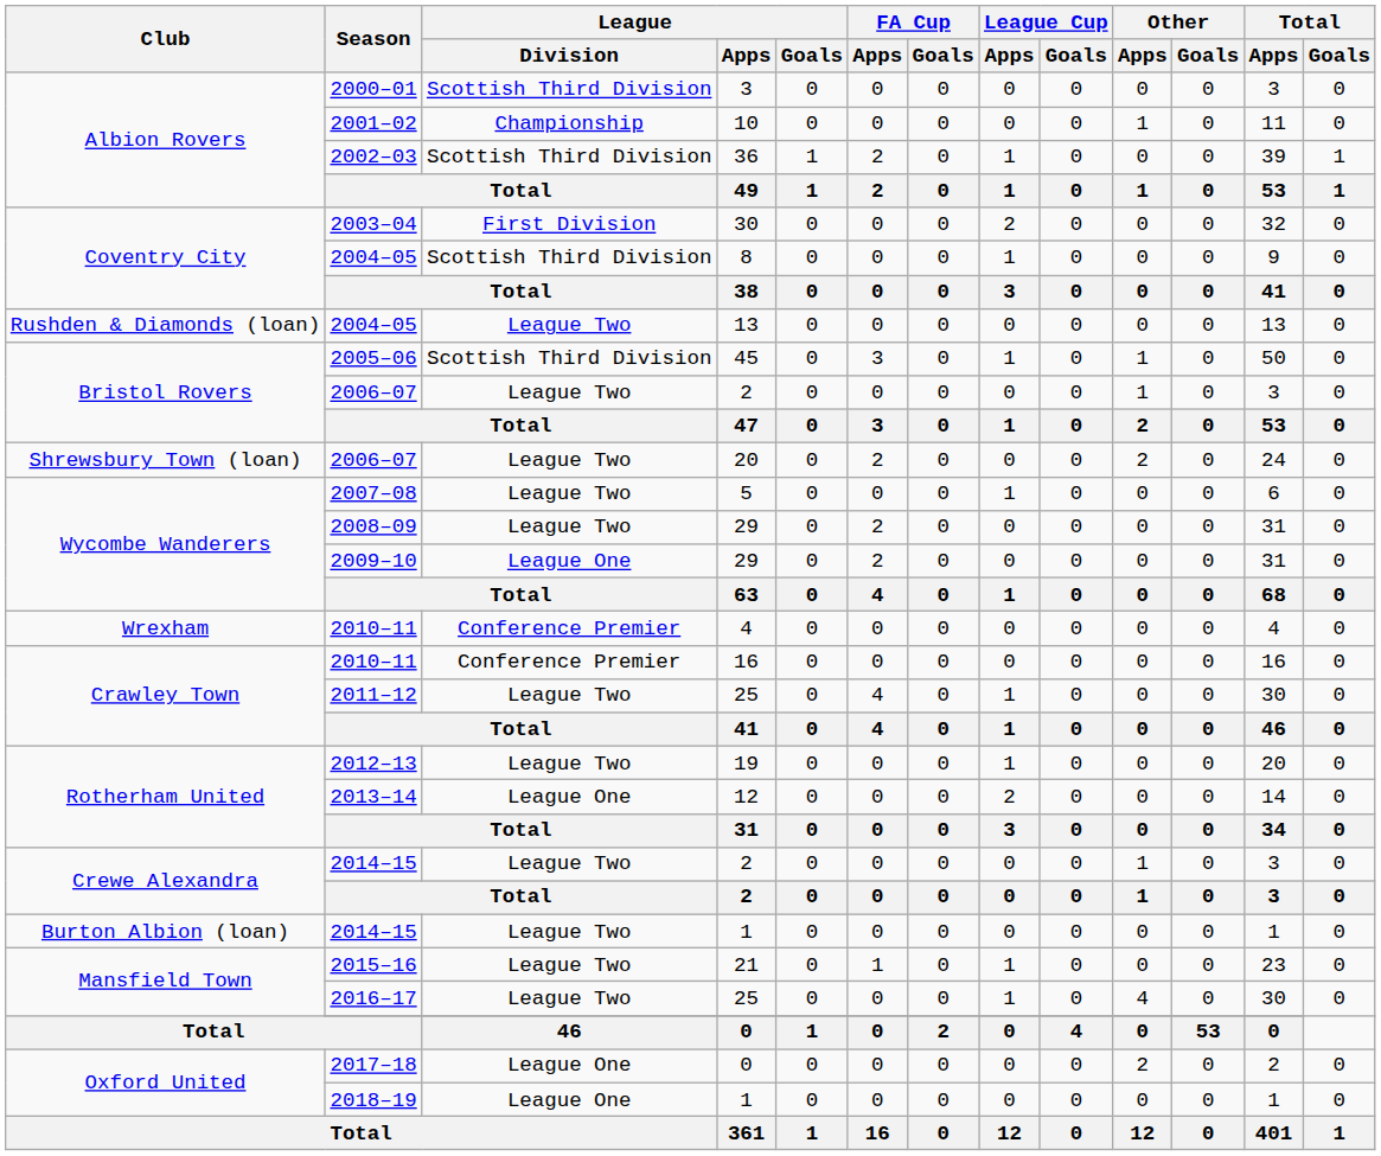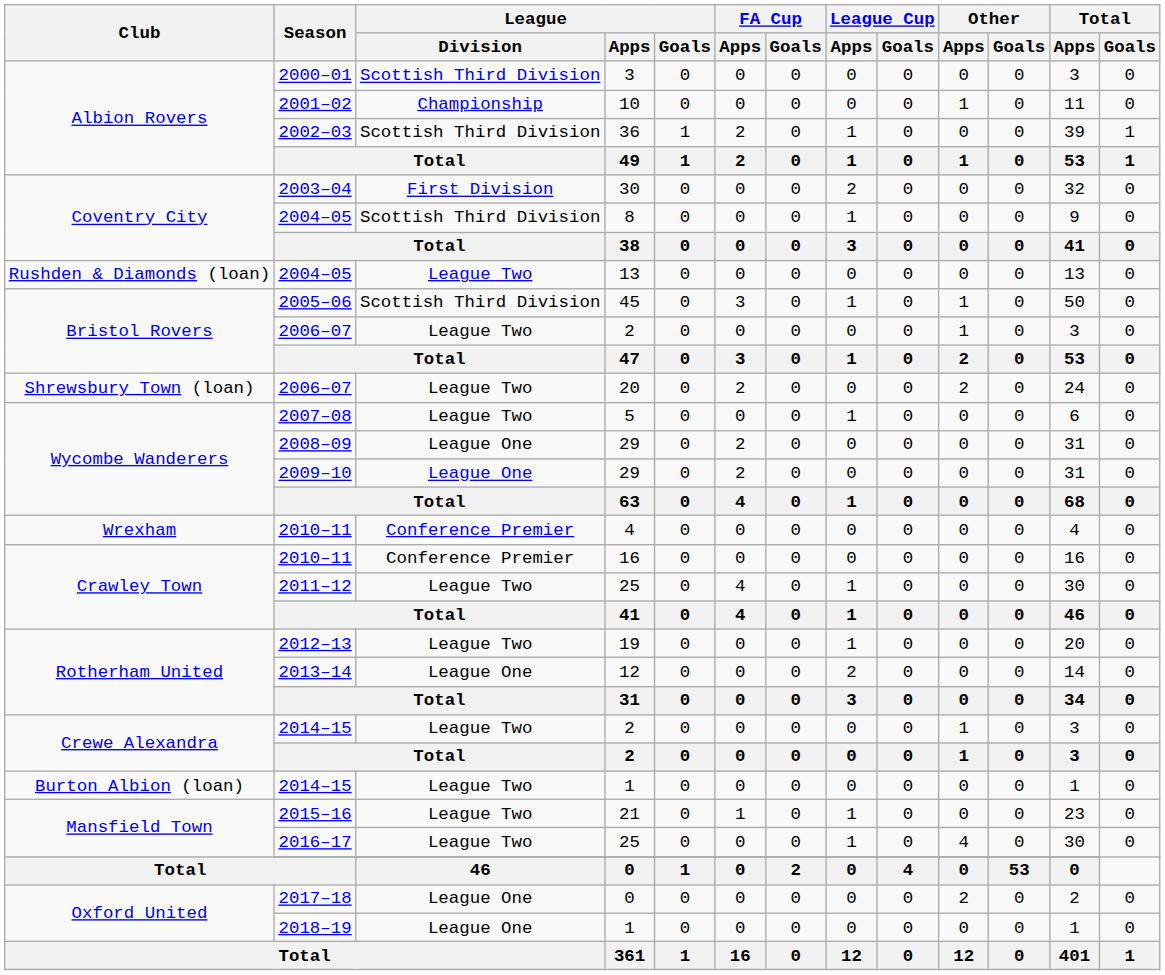 <table class="wikitable" style="text-align: center">
 <tr>
 <th rowspan=2>Club</th>
 <th rowspan=2>Season</th>
 <th colspan=3>League</th>
 <th colspan=2><a href='#'>FA Cup</a></th>
 <th colspan=2><a href='#'>League Cup</a></th>
 <th colspan=2>Other</th>
 <th colspan=2>Total</th>
 </tr>
 <tr>
 <th>Division</th>
 <th>Apps</th>
 <th>Goals</th>
 <th>Apps</th>
 <th>Goals</th>
 <th>Apps</th>
 <th>Goals</th>
 <th>Apps</th>
 <th>Goals</th>
 <th>Apps</th>
 <th>Goals</th>
 </tr>
 <tr>
 <td rowspan=4><a href='#'>Albion Rovers</a></td>
 <td><a href='#'>2000–01</a></td>
 <td><a href='#'>Scottish Third Division</a></td>
 <td>3</td>
 <td>0</td>
 <td>0</td>
 <td>0</td>
 <td>0</td>
 <td>0</td>
 <td>0</td>
 <td>0</td>
 <td>3</td>
 <td>0</td>
 </tr>
 <tr>
 <td><a href='#'>2001–02</a></td>
 <td><a href='#'>Championship</a></td>
 <td>10</td>
 <td>0</td>
 <td>0</td>
 <td>0</td>
 <td>0</td>
 <td>0</td>
 <td>1</td>
 <td>0</td>
 <td>11</td>
 <td>0</td>
 </tr>
 <tr>
 <td><a href='#'>2002–03</a></td>
 <td>Scottish Third Division</td>
 <td>36</td>
 <td>1</td>
 <td>2</td>
 <td>0</td>
 <td>1</td>
 <td>0</td>
 <td>0</td>
 <td>0</td>
 <td>39</td>
 <td>1</td>
 </tr>
 <tr>
 <th colspan=2>Total</th>
 <th>49</th>
 <th>1</th>
 <th>2</th>
 <th>0</th>
 <th>1</th>
 <th>0</th>
 <th>1</th>
 <th>0</th>
 <th>53</th>
 <th>1</th>
 </tr>
 <tr>
 <td rowspan=3><a href='#'>Coventry City</a></td>
 <td><a href='#'>2003–04</a></td>
 <td><a href='#'>First Division</a></td>
 <td>30</td>
 <td>0</td>
 <td>0</td>
 <td>0</td>
 <td>2</td>
 <td>0</td>
 <td>0</td>
 <td>0</td>
 <td>32</td>
 <td>0</td>
 </tr>
 <tr>
 <td><a href='#'>2004–05</a></td>
 <td>Scottish Third Division</td>
 <td>8</td>
 <td>0</td>
 <td>0</td>
 <td>0</td>
 <td>1</td>
 <td>0</td>
 <td>0</td>
 <td>0</td>
 <td>9</td>
 <td>0</td>
 </tr>
 <tr>
 <th colspan=2>Total</th>
 <th>38</th>
 <th>0</th>
 <th>0</th>
 <th>0</th>
 <th>3</th>
 <th>0</th>
 <th>0</th>
 <th>0</th>
 <th>41</th>
 <th>0</th>
 </tr>
 <tr>
 <td><a href='#'>Rushden & Diamonds</a> (loan)</td>
 <td><a href='#'>2004–05</a></td>
 <td><a href='#'>League Two</a></td>
 <td>13</td>
 <td>0</td>
 <td>0</td>
 <td>0</td>
 <td>0</td>
 <td>0</td>
 <td>0</td>
 <td>0</td>
 <td>13</td>
 <td>0</td>
 </tr>
 <tr>
 <td rowspan=3><a href='#'>Bristol Rovers</a></td>
 <td><a href='#'>2005–06</a></td>
 <td>Scottish Third Division</td>
 <td>45</td>
 <td>0</td>
 <td>3</td>
 <td>0</td>
 <td>1</td>
 <td>0</td>
 <td>1</td>
 <td>0</td>
 <td>50</td>
 <td>0</td>
 </tr>
 <tr>
 <td><a href='#'>2006–07</a></td>
 <td>League Two</td>
 <td>2</td>
 <td>0</td>
 <td>0</td>
 <td>0</td>
 <td>0</td>
 <td>0</td>
 <td>1</td>
 <td>0</td>
 <td>3</td>
 <td>0</td>
 </tr>
 <tr>
 <th colspan=2>Total</th>
 <th>47</th>
 <th>0</th>
 <th>3</th>
 <th>0</th>
 <th>1</th>
 <th>0</th>
 <th>2</th>
 <th>0</th>
 <th>53</th>
 <th>0</th>
 </tr>
 <tr>
 <td><a href='#'>Shrewsbury Town</a> (loan)</td>
 <td><a href='#'>2006–07</a></td>
 <td>League Two</td>
 <td>20</td>
 <td>0</td>
 <td>2</td>
 <td>0</td>
 <td>0</td>
 <td>0</td>
 <td>2</td>
 <td>0</td>
 <td>24</td>
 <td>0</td>
 </tr>
 <tr>
 <td rowspan=4><a href='#'>Wycombe Wanderers</a></td>
 <td><a href='#'>2007–08</a></td>
 <td>League Two</td>
 <td>5</td>
 <td>0</td>
 <td>0</td>
 <td>0</td>
 <td>1</td>
 <td>0</td>
 <td>0</td>
 <td>0</td>
 <td>6</td>
 <td>0</td>
 </tr>
 <tr>
 <td><a href='#'>2008–09</a></td>
-<td>League Two</td>
+<td>League One</td>
 <td>29</td>
 <td>0</td>
 <td>2</td>
 <td>0</td>
 <td>0</td>
 <td>0</td>
 <td>0</td>
 <td>0</td>
 <td>31</td>
 <td>0</td>
 </tr>
 <tr>
 <td><a href='#'>2009–10</a></td>
 <td><a href='#'>League One</a></td>
 <td>29</td>
 <td>0</td>
 <td>2</td>
 <td>0</td>
 <td>0</td>
 <td>0</td>
 <td>0</td>
 <td>0</td>
 <td>31</td>
 <td>0</td>
 </tr>
 <tr>
 <th colspan=2>Total</th>
 <th>63</th>
 <th>0</th>
 <th>4</th>
 <th>0</th>
 <th>1</th>
 <th>0</th>
 <th>0</th>
 <th>0</th>
 <th>68</th>
 <th>0</th>
 </tr>
 <tr>
 <td><a href='#'>Wrexham</a></td>
 <td><a href='#'>2010–11</a></td>
 <td><a href='#'>Conference Premier</a></td>
 <td>4</td>
 <td>0</td>
 <td>0</td>
 <td>0</td>
 <td>0</td>
 <td>0</td>
 <td>0</td>
 <td>0</td>
 <td>4</td>
 <td>0</td>
 </tr>
 <tr>
 <td rowspan=3><a href='#'>Crawley Town</a></td>
 <td><a href='#'>2010–11</a></td>
 <td>Conference Premier</td>
 <td>16</td>
 <td>0</td>
 <td>0</td>
 <td>0</td>
 <td>0</td>
 <td>0</td>
 <td>0</td>
 <td>0</td>
 <td>16</td>
 <td>0</td>
 </tr>
 <tr>
 <td><a href='#'>2011–12</a></td>
 <td>League Two</td>
 <td>25</td>
 <td>0</td>
 <td>4</td>
 <td>0</td>
 <td>1</td>
 <td>0</td>
 <td>0</td>
 <td>0</td>
 <td>30</td>
 <td>0</td>
 </tr>
 <tr>
 <th colspan=2>Total</th>
 <th>41</th>
 <th>0</th>
 <th>4</th>
 <th>0</th>
 <th>1</th>
 <th>0</th>
 <th>0</th>
 <th>0</th>
 <th>46</th>
 <th>0</th>
 </tr>
 <tr>
 <td rowspan=3><a href='#'>Rotherham United</a></td>
 <td><a href='#'>2012–13</a></td>
 <td>League Two</td>
 <td>19</td>
 <td>0</td>
 <td>0</td>
 <td>0</td>
 <td>1</td>
 <td>0</td>
 <td>0</td>
 <td>0</td>
 <td>20</td>
 <td>0</td>
 </tr>
 <tr>
 <td><a href='#'>2013–14</a></td>
 <td>League One</td>
 <td>12</td>
 <td>0</td>
 <td>0</td>
 <td>0</td>
 <td>2</td>
 <td>0</td>
 <td>0</td>
 <td>0</td>
 <td>14</td>
 <td>0</td>
 </tr>
 <tr>
 <th colspan=2>Total</th>
 <th>31</th>
 <th>0</th>
 <th>0</th>
 <th>0</th>
 <th>3</th>
 <th>0</th>
 <th>0</th>
 <th>0</th>
 <th>34</th>
 <th>0</th>
 </tr>
 <tr>
 <td rowspan=2><a href='#'>Crewe Alexandra</a></td>
 <td><a href='#'>2014–15</a></td>
 <td>League Two</td>
 <td>2</td>
 <td>0</td>
 <td>0</td>
 <td>0</td>
 <td>0</td>
 <td>0</td>
 <td>1</td>
 <td>0</td>
 <td>3</td>
 <td>0</td>
 </tr>
 <tr>
 <th colspan=2>Total</th>
 <th>2</th>
 <th>0</th>
 <th>0</th>
 <th>0</th>
 <th>0</th>
 <th>0</th>
 <th>1</th>
 <th>0</th>
 <th>3</th>
 <th>0</th>
 </tr>
 <tr>
 <td><a href='#'>Burton Albion</a> (loan)</td>
 <td><a href='#'>2014–15</a></td>
 <td>League Two</td>
 <td>1</td>
 <td>0</td>
 <td>0</td>
 <td>0</td>
 <td>0</td>
 <td>0</td>
 <td>0</td>
 <td>0</td>
 <td>1</td>
 <td>0</td>
 </tr>
 <tr>
 <td rowspan=3><a href='#'>Mansfield Town</a></td>
 <td><a href='#'>2015–16</a></td>
 <td>League Two</td>
 <td>21</td>
 <td>0</td>
 <td>1</td>
 <td>0</td>
 <td>1</td>
 <td>0</td>
 <td>0</td>
 <td>0</td>
 <td>23</td>
 <td>0</td>
 </tr>
 <tr>
 <td><a href='#'>2016–17</a></td>
 <td>League Two</td>
 <td>25</td>
 <td>0</td>
 <td>0</td>
 <td>0</td>
 <td>1</td>
 <td>0</td>
 <td>4</td>
 <td>0</td>
 <td>30</td>
 <td>0</td>
 </tr>
 <tr>
 </tr>
 <tr>
 <th colspan=2>Total</th>
 <th>46</th>
 <th>0</th>
 <th>1</th>
 <th>0</th>
 <th>2</th>
 <th>0</th>
 <th>4</th>
 <th>0</th>
 <th>53</th>
 <th>0</th>
 </tr>
 <tr>
 <td rowspan=2><a href='#'>Oxford United</a></td>
 <td><a href='#'>2017–18</a></td>
 <td>League One</td>
 <td>0</td>
 <td>0</td>
 <td>0</td>
 <td>0</td>
 <td>0</td>
 <td>0</td>
 <td>2</td>
 <td>0</td>
 <td>2</td>
 <td>0</td>
 </tr>
 <tr>
 <td><a href='#'>2018–19</a></td>
 <td>League One</td>
 <td>1</td>
 <td>0</td>
 <td>0</td>
 <td>0</td>
 <td>0</td>
 <td>0</td>
 <td>0</td>
 <td>0</td>
 <td>1</td>
 <td>0</td>
 </tr>
 <tr>
 <th colspan=3>Total</th>
 <th>361</th>
 <th>1</th>
 <th>16</th>
 <th>0</th>
 <th>12</th>
 <th>0</th>
 <th>12</th>
 <th>0</th>
 <th>401</th>
 <th>1</th>
 </tr>
 </table>
